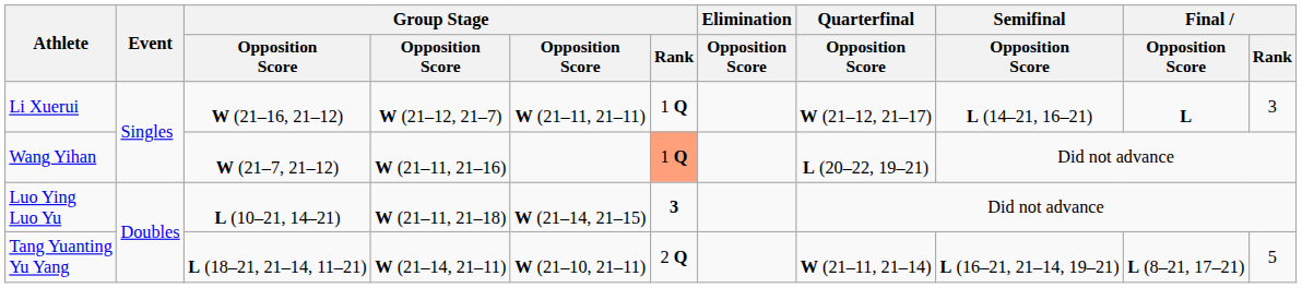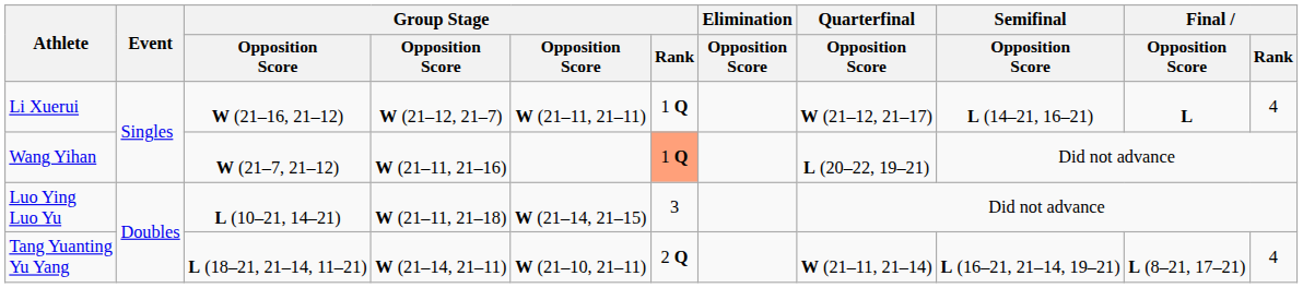 <table class="wikitable" style="font-size:90%">
 <tr>
 <th rowspan=2>Athlete</th>
 <th rowspan=2>Event</th>
 <th colspan=4>Group Stage</th>
 <th>Elimination</th>
 <th>Quarterfinal</th>
 <th>Semifinal</th>
 <th colspan=2>Final / </th>
 </tr>
 <tr style="font-size:95%">
 <th>Opposition<br>Score</th>
 <th>Opposition<br>Score</th>
 <th>Opposition<br>Score</th>
 <th>Rank</th>
 <th>Opposition<br>Score</th>
 <th>Opposition<br>Score</th>
 <th>Opposition<br>Score</th>
 <th>Opposition<br>Score</th>
 <th>Rank</th>
 </tr>
 <tr align=center>
 <td align=left><a href='#'>Li Xuerui</a></td>
 <td align=left rowspan=2><a href='#'>Singles</a></td>
 <td><br><strong>W</strong> (21–16, 21–12)</td>
 <td><br><strong>W</strong> (21–12, 21–7)</td>
 <td><br><strong>W</strong> (21–11, 21–11)</td>
 <td>1 <strong>Q</strong></td>
 <td></td>
 <td><br><strong>W</strong> (21–12, 21–17)</td>
 <td><br><strong>L</strong> (14–21, 16–21)</td>
 <td><br><strong>L</strong> </td>
-<td>3</td>
+<td>4</td>
 </tr>
 <tr align=center>
 <td align=left><a href='#'>Wang Yihan</a></td>
 <td><br><strong>W</strong> (21–7, 21–12)</td>
 <td><br><strong>W</strong> (21–11, 21–16)</td>
 <td></td>
 <td style="background: lightsalmon;">1 <strong>Q</strong></td>
 <td></td>
 <td><br><strong>L</strong> (20–22, 19–21)</td>
 <td colspan=3>Did not advance</td>
 </tr>
 <tr align=center>
 <td align=left><a href='#'>Luo Ying</a><br><a href='#'>Luo Yu</a></td>
 <td align=left rowspan=2><a href='#'>Doubles</a></td>
 <td><br><strong>L</strong> (10–21, 14–21)</td>
 <td><br><strong>W</strong> (21–11, 21–18)</td>
 <td><br><strong>W</strong> (21–14, 21–15)</td>
-<td><strong>3</strong></td>
+<td>3</td>
 <td></td>
 <td colspan=4>Did not advance</td>
 </tr>
 <tr align=center>
 <td align=left><a href='#'>Tang Yuanting</a><br><a href='#'>Yu Yang</a></td>
 <td><br><strong>L</strong> (18–21, 21–14, 11–21)</td>
 <td><br><strong>W</strong> (21–14, 21–11)</td>
 <td><br><strong>W</strong> (21–10, 21–11)</td>
 <td>2 <strong>Q</strong></td>
 <td></td>
 <td><br><strong>W</strong> (21–11, 21–14)</td>
 <td><br><strong>L</strong> (16–21, 21–14, 19–21)</td>
 <td><br><strong>L</strong> (8–21, 17–21)</td>
-<td>5</td>
+<td>4</td>
 </tr>
 </table>
